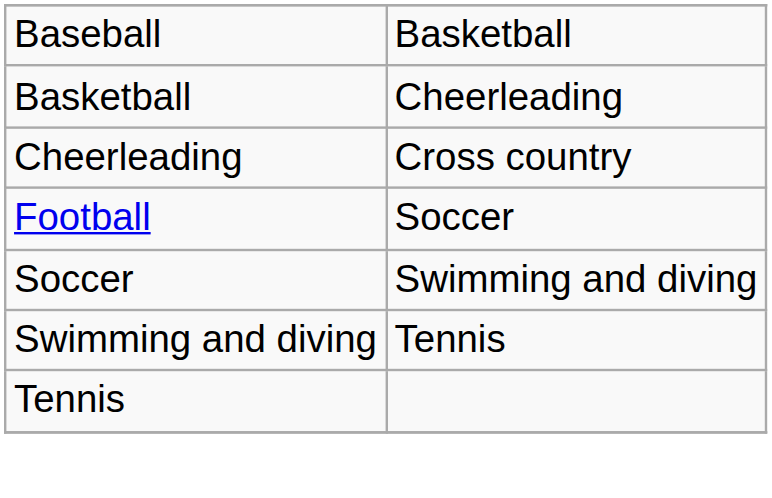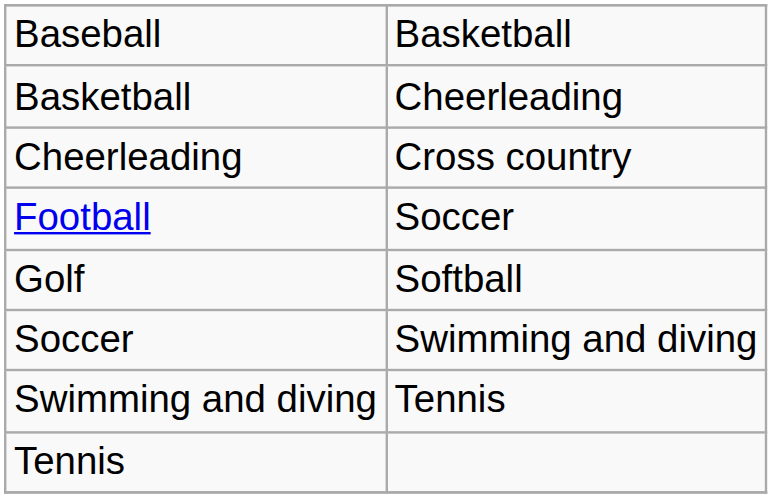 <table class="wikitable">
 <tr>
 </tr>
 <tr>
 <td>Baseball</td>
 <td>Basketball</td>
 </tr>
 <tr>
 <td>Basketball</td>
 <td>Cheerleading</td>
 </tr>
 <tr>
 <td>Cheerleading</td>
 <td>Cross country</td>
 </tr>
 <tr>
 <td><a href='#'>Football</a></td>
 <td>Soccer</td>
 </tr>
 <tr>
+<td>Golf</td>
+<td>Softball</td>
+</tr>
+<tr>
 <td>Soccer</td>
 <td>Swimming and diving</td>
 </tr>
 <tr>
 <td>Swimming and diving</td>
 <td>Tennis</td>
 </tr>
 <tr>
 <td>Tennis</td>
 <td></td>
 </tr>
 <tr>
 </tr>
 </table>
